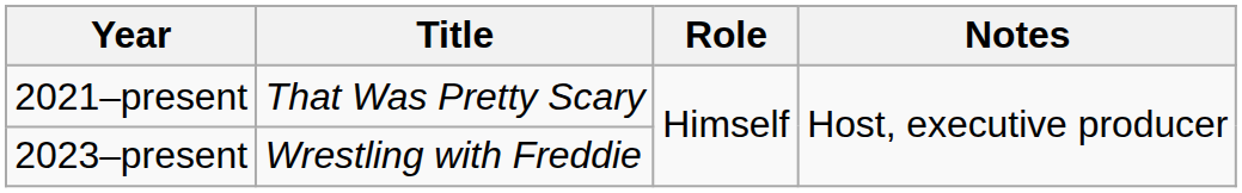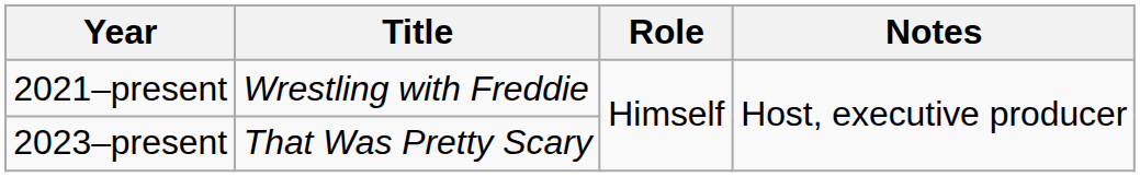 <table class="wikitable sortable">
 <tr>
 <th>Year</th>
 <th>Title</th>
 <th>Role</th>
 <th>Notes</th>
 </tr>
 <tr>
 <td>2021–present</td>
-<td><em>That Was Pretty Scary</em></td>
+<td><em>Wrestling with Freddie</em></td>
 <td rowspan=2>Himself</td>
 <td rowspan=2>Host, executive producer</td>
 </tr>
 <tr>
 <td>2023–present</td>
-<td><em>Wrestling with Freddie</em></td>
+<td><em>That Was Pretty Scary</em></td>
 </tr>
 </table>
